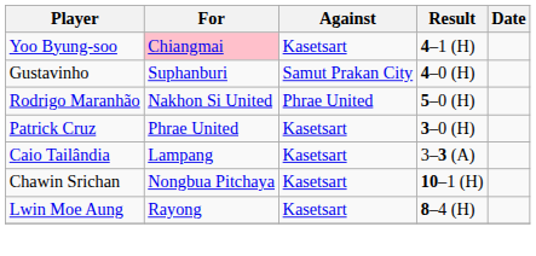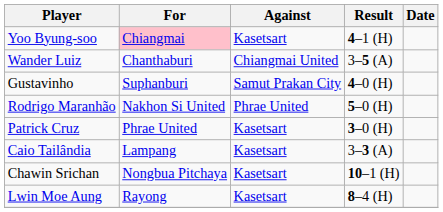 <table class="wikitable sortable">
 <tr>
 <th>Player</th>
 <th>For</th>
 <th>Against</th>
 <th align=center>Result</th>
 <th>Date</th>
 </tr>
 <tr>
 <td> <a href='#'>Yoo Byung-soo</a></td>
 <td style="background: pink;"><a href='#'>Chiangmai</a></td>
 <td><a href='#'>Kasetsart</a></td>
 <td><strong>4</strong>–1 (H)</td>
+<td></td>
+</tr>
+<tr>
+<td> <a href='#'>Wander Luiz</a></td>
+<td><a href='#'>Chanthaburi</a></td>
+<td><a href='#'>Chiangmai United</a></td>
+<td>3–<strong>5</strong> (A)</td>
 <td></td>
 </tr>
 <tr>
 <td> Gustavinho</td>
 <td><a href='#'>Suphanburi</a></td>
 <td><a href='#'>Samut Prakan City</a></td>
 <td><strong>4</strong>–0 (H)</td>
 <td></td>
 </tr>
 <tr>
 <td> <a href='#'>Rodrigo Maranhão</a></td>
 <td><a href='#'>Nakhon Si United</a></td>
 <td><a href='#'>Phrae United</a></td>
 <td><strong>5</strong>–0 (H)</td>
 <td></td>
 </tr>
 <tr>
 <td> <a href='#'>Patrick Cruz</a></td>
 <td><a href='#'>Phrae United</a></td>
 <td><a href='#'>Kasetsart</a></td>
 <td><strong>3</strong>–0 (H)</td>
 <td></td>
 </tr>
 <tr>
 <td> <a href='#'>Caio Tailândia</a></td>
 <td><a href='#'>Lampang</a></td>
 <td><a href='#'>Kasetsart</a></td>
 <td>3–<strong>3</strong> (A)</td>
 <td></td>
 </tr>
 <tr>
 <td> Chawin Srichan</td>
 <td><a href='#'>Nongbua Pitchaya</a></td>
 <td><a href='#'>Kasetsart</a></td>
 <td><strong>10</strong>–1 (H)</td>
 <td></td>
 </tr>
 <tr>
 <td> <a href='#'>Lwin Moe Aung</a></td>
 <td><a href='#'>Rayong</a></td>
 <td><a href='#'>Kasetsart</a></td>
 <td><strong>8</strong>–4 (H)</td>
 <td></td>
 </tr>
 <tr>
 </tr>
 </table>
